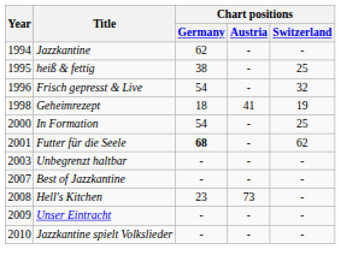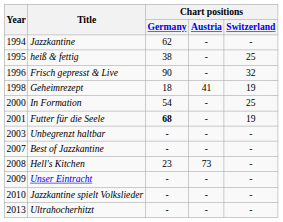 <table class="wikitable">
 <tr>
 <th rowspan="2">Year</th>
 <th rowspan="2">Title</th>
 <th colspan="3">Chart positions</th>
 </tr>
 <tr>
 <th><a href='#'>Germany</a><br></th>
 <th><a href='#'>Austria</a><br></th>
 <th><a href='#'>Switzerland</a><br></th>
 </tr>
 <tr>
 <td>1994</td>
 <td><em>Jazzkantine</em></td>
 <td align="center">62</td>
 <td align="center">-</td>
 <td align="center">-</td>
 </tr>
 <tr>
 <td>1995</td>
 <td><em>heiß & fettig</em></td>
 <td align="center">38</td>
 <td align="center">-</td>
 <td align="center">25</td>
 </tr>
 <tr>
 <td>1996</td>
 <td><em>Frisch gepresst & Live</em></td>
-<td align="center">54</td>
+<td align="center">90</td>
 <td align="center">-</td>
 <td align="center">32</td>
 </tr>
 <tr>
 <td>1998</td>
 <td><em>Geheimrezept</em></td>
 <td align="center">18</td>
 <td align="center">41</td>
 <td align="center">19</td>
 </tr>
 <tr>
 <td>2000</td>
 <td><em>In Formation</em></td>
 <td align="center">54</td>
 <td align="center">-</td>
 <td align="center">25</td>
 </tr>
 <tr>
 <td>2001</td>
 <td><em>Futter für die Seele</em></td>
 <td align="center"><strong>68</strong></td>
 <td align="center">-</td>
-<td align="center">62</td>
+<td align="center">19</td>
 </tr>
 <tr>
 <td>2003</td>
 <td><em>Unbegrenzt haltbar</em></td>
 <td align="center">-</td>
 <td align="center">-</td>
 <td align="center">-</td>
 </tr>
 <tr>
 <td>2007</td>
 <td><em>Best of Jazzkantine</em></td>
 <td align="center">-</td>
 <td align="center">-</td>
 <td align="center">-</td>
 </tr>
 <tr>
 <td>2008</td>
 <td><em>Hell's Kitchen</em></td>
 <td align="center">23</td>
 <td align="center">73</td>
 <td align="center">-</td>
 </tr>
 <tr>
 <td>2009</td>
 <td><em><a href='#'>Unser Eintracht</a></em></td>
 <td align="center">-</td>
 <td align="center">-</td>
 <td align="center">-</td>
 </tr>
 <tr>
 <td>2010</td>
 <td><em>Jazzkantine spielt Volkslieder</em></td>
 <td align="center">-</td>
 <td align="center">-</td>
 <td align="center">-</td>
 </tr>
+<tr>
+<td>2013</td>
+<td><em>Ultrahocherhitzt</em></td>
+<td align="center">-</td>
+<td align="center">-</td>
+<td align="center">-</td>
+</tr>
 </table>
